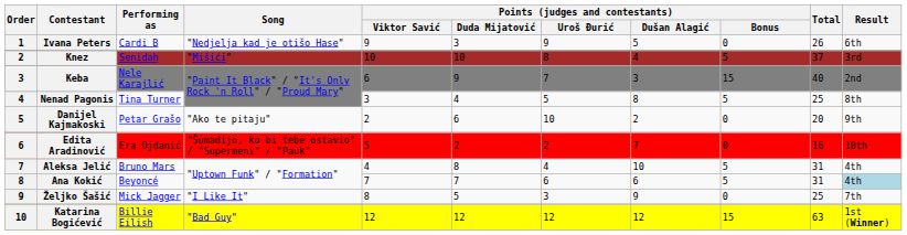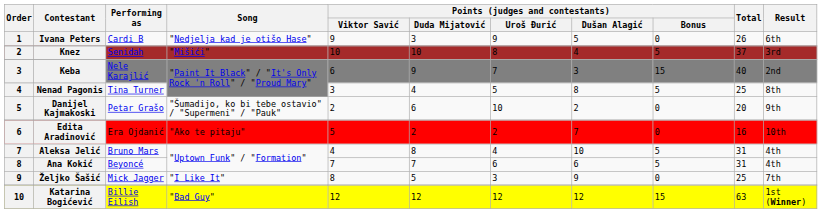 <table class=wikitable>
 <tr>
 <th rowspan="2">Order</th>
 <th rowspan="2">Contestant</th>
 <th rowspan="2">Performing as</th>
 <th rowspan="2">Song</th>
 <th colspan="5" style="width:50%;">Points (judges and contestants)</th>
 <th rowspan="2">Total</th>
 <th rowspan="2">Result</th>
 </tr>
 <tr>
 <th style="width:10%;">Viktor Savić</th>
 <th style="width:10%;">Duda Mijatović</th>
 <th style="width:10%;">Uroš Đurić</th>
 <th style="width:10%;">Dušan Alagić</th>
 <th style="width:10%;">Bonus</th>
 </tr>
 <tr>
 <th scope="row">1</th>
 <th scope="row">Ivana Peters</th>
 <td><a href='#'>Cardi B</a></td>
 <td>"<a href='#'>Nedjelja kad je otišo Hase</a>"</td>
 <td>9</td>
 <td>3</td>
 <td>9</td>
 <td>5</td>
 <td>0</td>
 <td>26</td>
 <td>6th</td>
 </tr>
 <tr>
 </tr>
 <tr bgcolor="brown">
 <th scope="row">2</th>
 <th scope="row">Knez</th>
 <td><a href='#'>Senidah</a></td>
 <td>"<a href='#'>Mišići</a>"</td>
 <td>10</td>
 <td>10</td>
 <td>8</td>
 <td>4</td>
 <td>5</td>
 <td>37</td>
 <td>3rd</td>
 </tr>
 <tr>
 </tr>
 <tr bgcolor="grey">
 <th scope="row">3</th>
 <th scope="row">Keba</th>
 <td><a href='#'>Nele Karajlić</a></td>
 <td rowspan="2">"<a href='#'>Paint It Black</a>" / "<a href='#'>It's Only Rock 'n Roll</a>" / "<a href='#'>Proud Mary</a>"</td>
 <td>6</td>
 <td>9</td>
 <td>7</td>
 <td>3</td>
 <td>15</td>
 <td>40</td>
 <td>2nd</td>
 </tr>
 <tr>
 <th scope="row">4</th>
 <th scope="row">Nenad Pagonis</th>
 <td><a href='#'>Tina Turner</a></td>
 <td>3</td>
 <td>4</td>
 <td>5</td>
 <td>8</td>
 <td>5</td>
 <td>25</td>
 <td>8th</td>
 </tr>
 <tr>
 <th scope="row">5</th>
 <th scope="row">Danijel Kajmakoski</th>
 <td><a href='#'>Petar Grašo</a></td>
-<td>"Ako te pitaju"</td>
+<td>"Šumadijo, ko bi tebe ostavio" / "Supermeni" / "Pauk"</td>
 <td>2</td>
 <td>6</td>
 <td>10</td>
 <td>2</td>
 <td>0</td>
 <td>20</td>
 <td>9th</td>
 </tr>
 <tr>
 </tr>
 <tr bgcolor="red">
 <th scope="row">6</th>
 <th scope="row">Edita Aradinović</th>
 <td>Era Ojdanić</td>
-<td>"Šumadijo, ko bi tebe ostavio" / "Supermeni" / "Pauk"</td>
+<td>"Ako te pitaju"</td>
 <td>5</td>
 <td>2</td>
 <td>2</td>
 <td>7</td>
 <td>0</td>
 <td>16</td>
 <td>10th</td>
 </tr>
 <tr>
 <th scope="row">7</th>
 <th scope="row">Aleksa Jelić</th>
 <td><a href='#'>Bruno Mars</a></td>
 <td rowspan="2">"<a href='#'>Uptown Funk</a>" / "<a href='#'>Formation</a>"</td>
 <td>4</td>
 <td>8</td>
 <td>4</td>
 <td>10</td>
 <td>5</td>
 <td>31</td>
 <td>4th</td>
 </tr>
 <tr>
 <th scope="row">8</th>
 <th scope="row">Ana Kokić</th>
 <td><a href='#'>Beyoncé</a></td>
 <td>7</td>
 <td>7</td>
 <td>6</td>
 <td>6</td>
 <td>5</td>
 <td>31</td>
-<td style="background: lightblue;">4th</td>
+<td>4th</td>
 </tr>
 <tr>
 <th scope="row">9</th>
 <th scope="row">Željko Šašić</th>
 <td><a href='#'>Mick Jagger</a></td>
 <td>"<a href='#'>I Like It</a>"</td>
 <td>8</td>
 <td>5</td>
 <td>3</td>
 <td>9</td>
 <td>0</td>
 <td>25</td>
 <td>7th</td>
 </tr>
 <tr>
 </tr>
 <tr bgcolor="yellow">
 <th scope="row">10</th>
 <th scope="row">Katarina Bogićević</th>
 <td><a href='#'>Billie Eilish</a></td>
 <td>"<a href='#'>Bad Guy</a>"</td>
 <td>12</td>
 <td>12</td>
 <td>12</td>
 <td>12</td>
 <td>15</td>
 <td>63</td>
 <td>1st (<strong>Winner</strong>)</td>
 </tr>
 </table>
